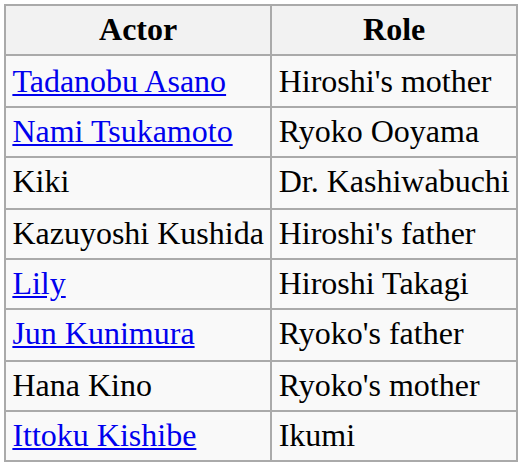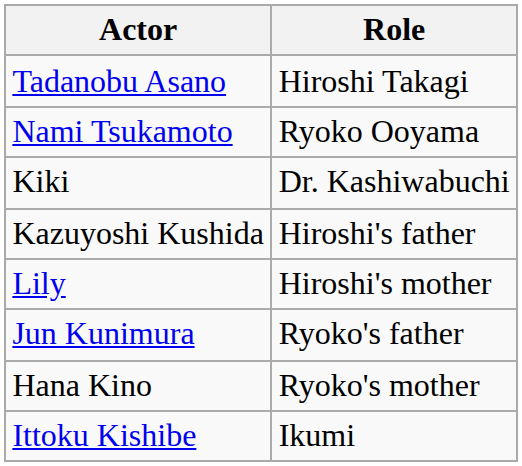 <table class="wikitable">
 <tr>
 <th>Actor</th>
 <th>Role</th>
 </tr>
 <tr>
 <td><a href='#'>Tadanobu Asano</a></td>
-<td>Hiroshi's mother</td>
+<td>Hiroshi Takagi</td>
 </tr>
 <tr>
 <td><a href='#'>Nami Tsukamoto</a></td>
 <td>Ryoko Ooyama</td>
 </tr>
 <tr>
 <td>Kiki</td>
 <td>Dr. Kashiwabuchi</td>
 </tr>
 <tr>
 <td>Kazuyoshi Kushida</td>
 <td>Hiroshi's father</td>
 </tr>
 <tr>
 <td><a href='#'>Lily</a></td>
-<td>Hiroshi Takagi</td>
+<td>Hiroshi's mother</td>
 </tr>
 <tr>
 <td><a href='#'>Jun Kunimura</a></td>
 <td>Ryoko's father</td>
 </tr>
 <tr>
 <td>Hana Kino</td>
 <td>Ryoko's mother</td>
 </tr>
 <tr>
 <td><a href='#'>Ittoku Kishibe</a></td>
 <td>Ikumi</td>
 </tr>
 <tr>
 </tr>
 </table>
